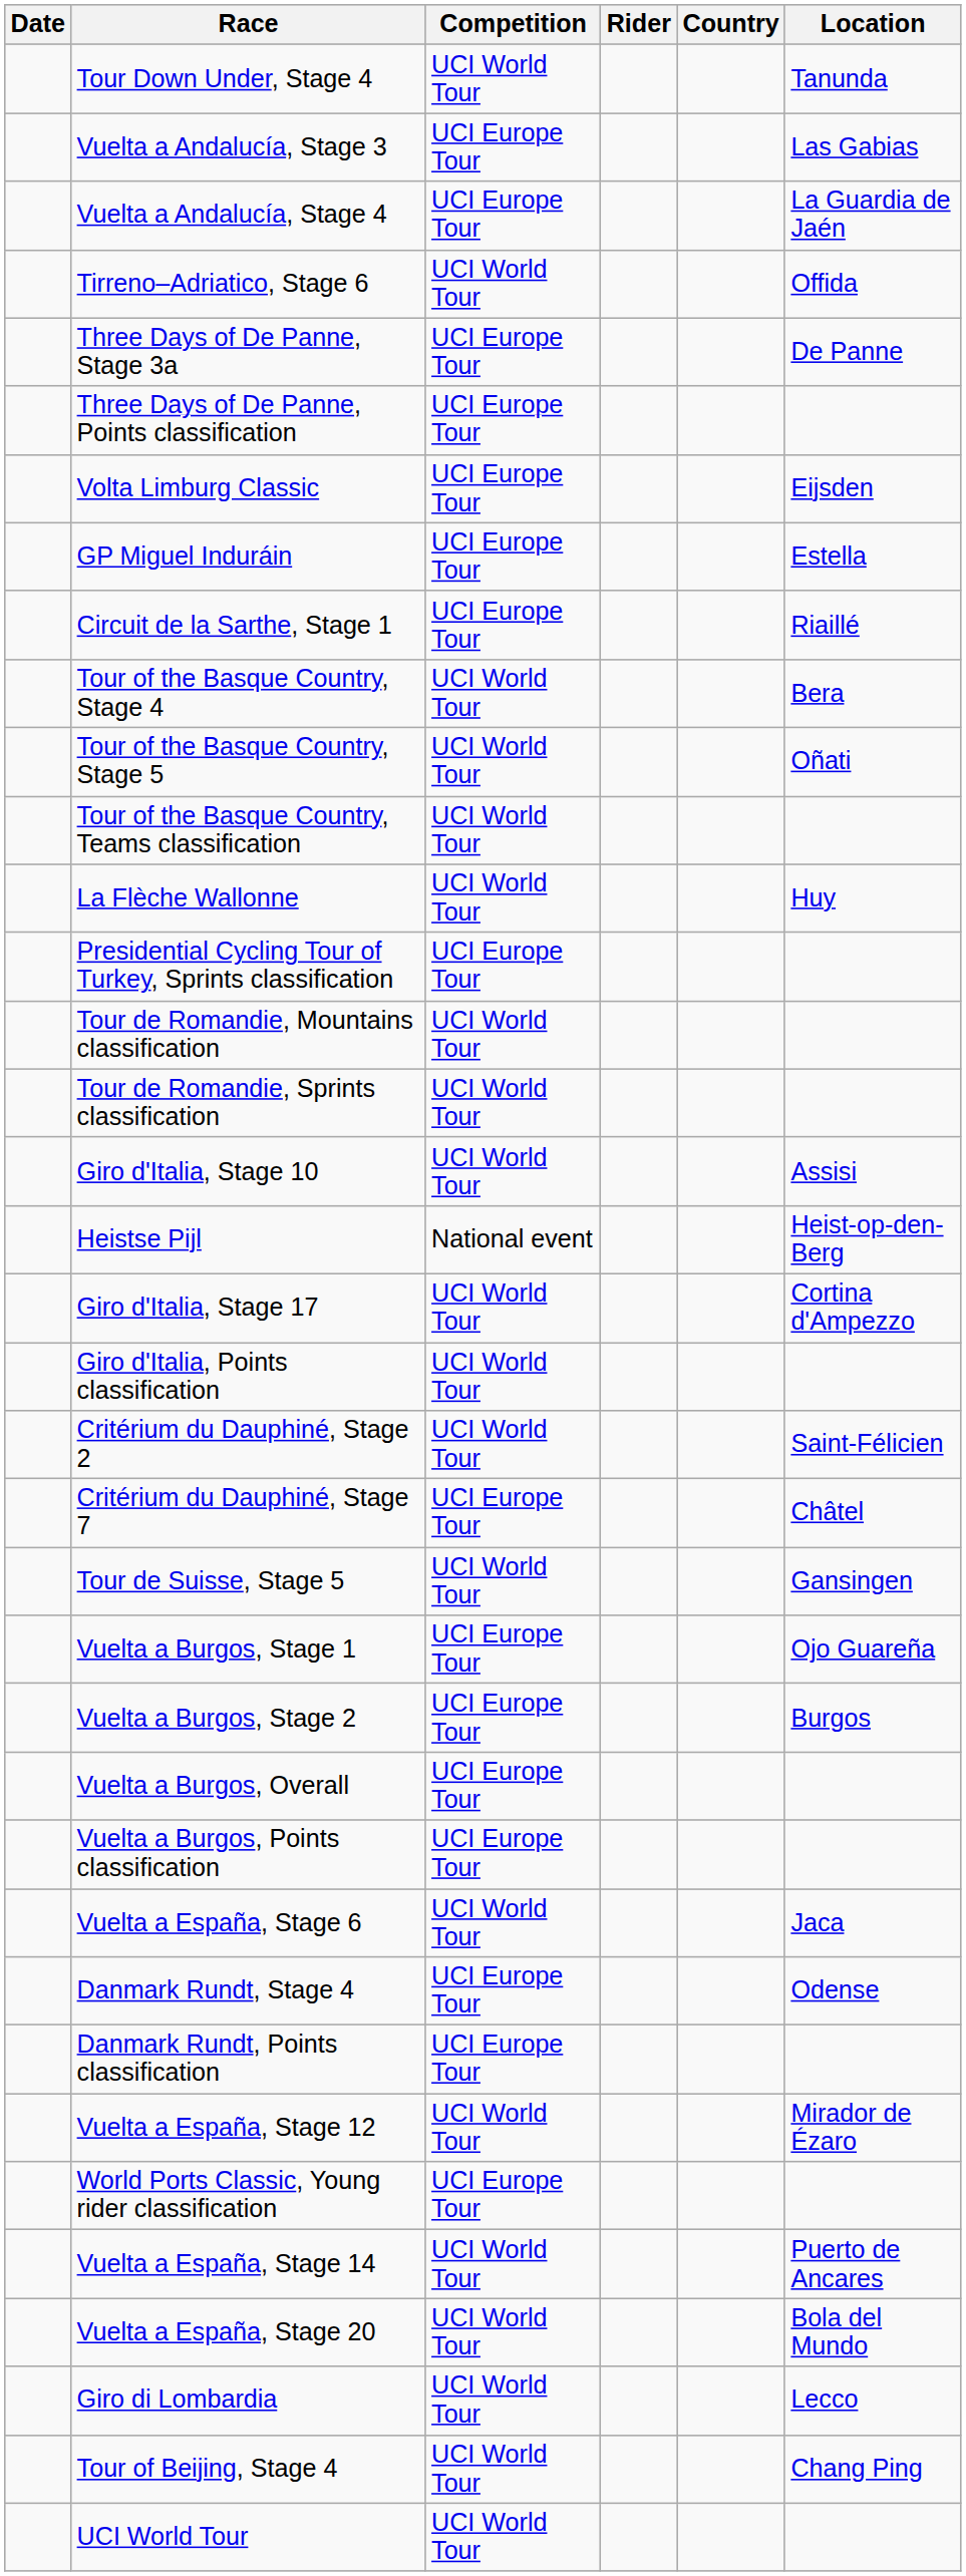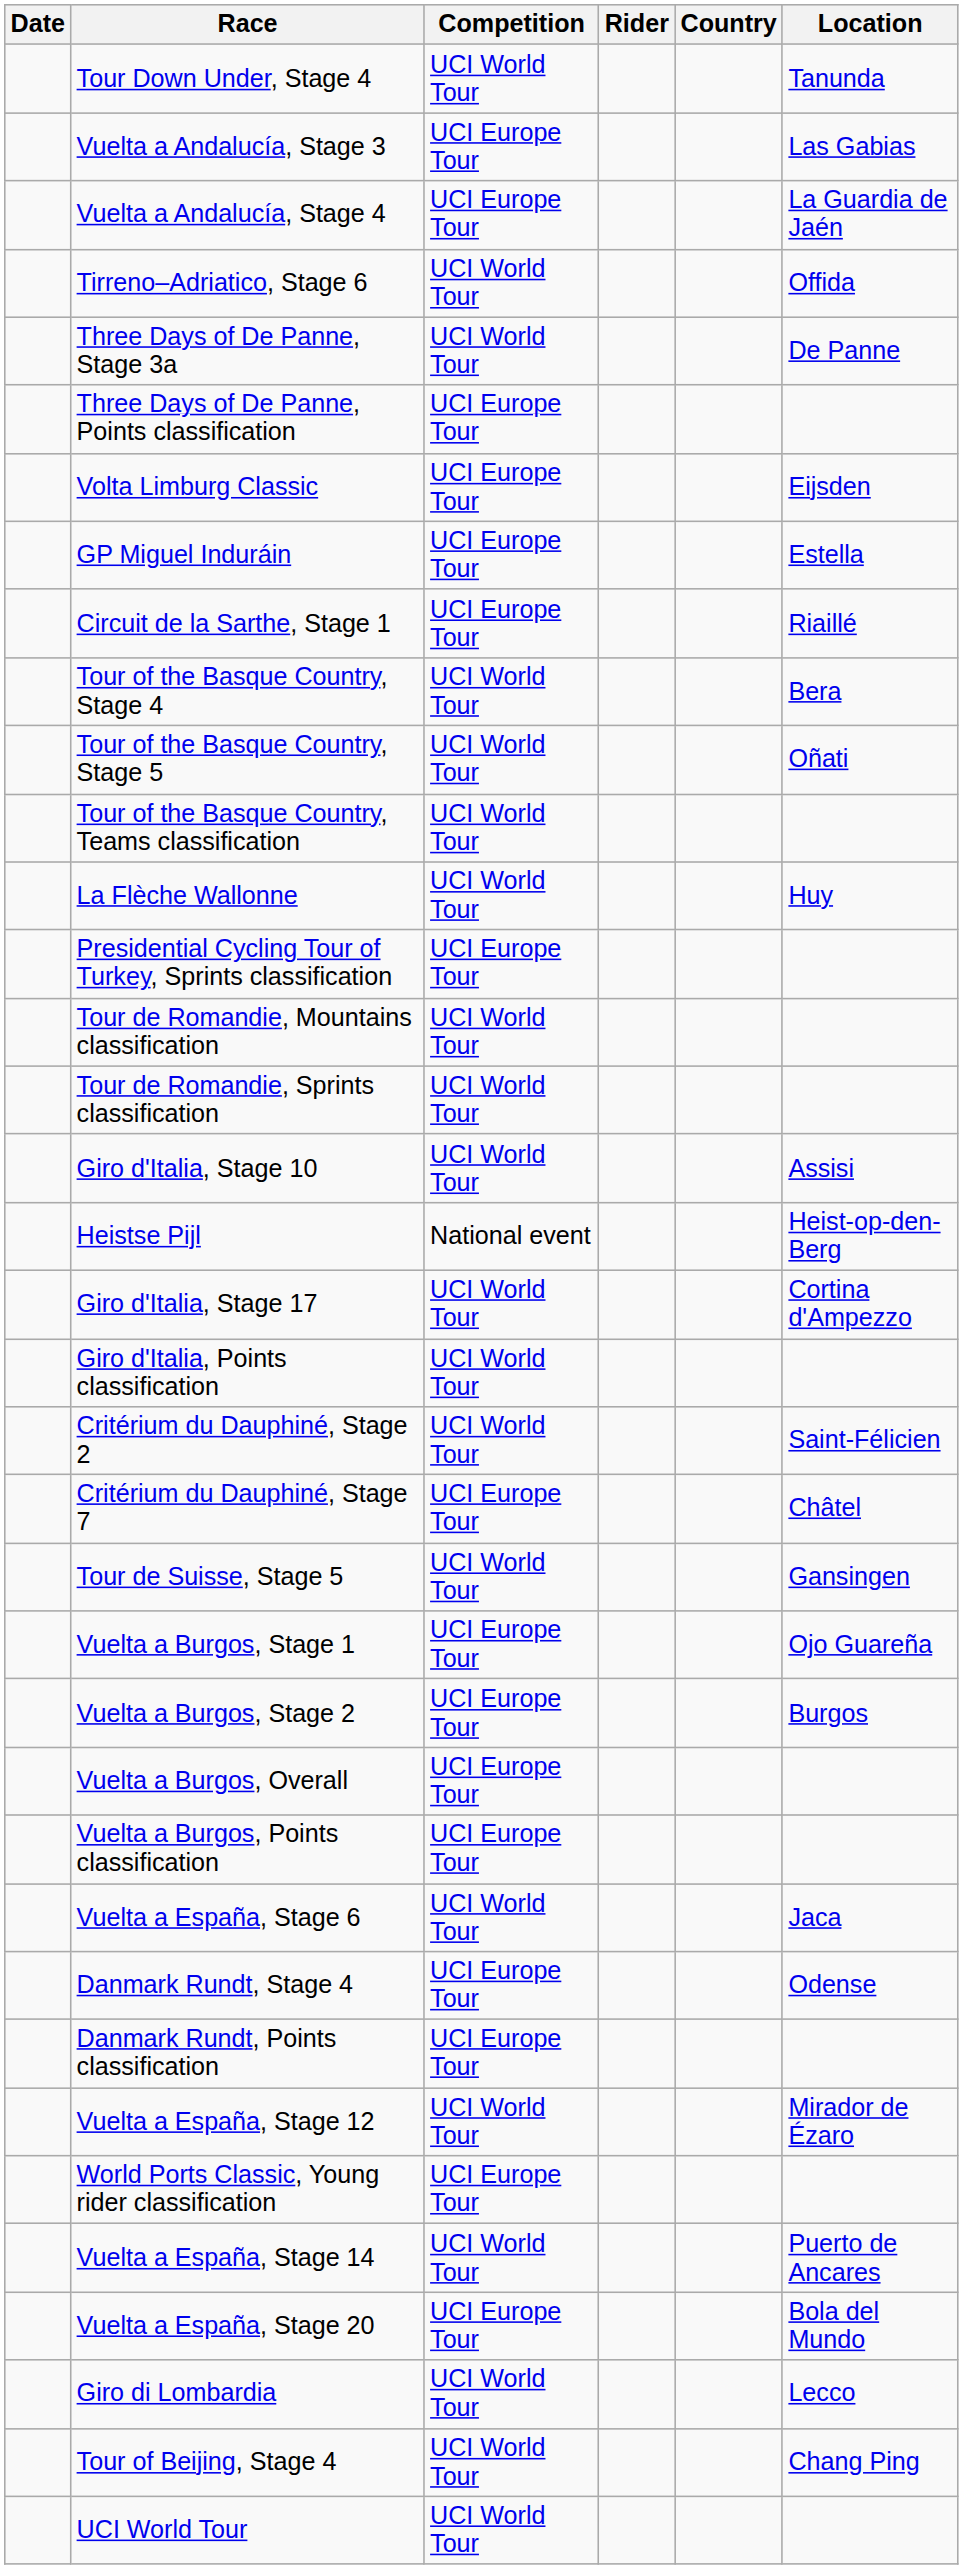 <table class="wikitable sortable">
 <tr>
 <th>Date</th>
 <th>Race</th>
 <th>Competition</th>
 <th>Rider</th>
 <th>Country</th>
 <th>Location</th>
 </tr>
 <tr>
 <td></td>
 <td><a href='#'>Tour Down Under</a>, Stage 4</td>
 <td><a href='#'>UCI World Tour</a></td>
 <td></td>
 <td></td>
 <td><a href='#'>Tanunda</a></td>
 </tr>
 <tr>
 <td></td>
 <td><a href='#'>Vuelta a Andalucía</a>, Stage 3</td>
 <td><a href='#'>UCI Europe Tour</a></td>
 <td></td>
 <td></td>
 <td><a href='#'>Las Gabias</a></td>
 </tr>
 <tr>
 <td></td>
 <td><a href='#'>Vuelta a Andalucía</a>, Stage 4</td>
 <td><a href='#'>UCI Europe Tour</a></td>
 <td></td>
 <td></td>
 <td><a href='#'>La Guardia de Jaén</a></td>
 </tr>
 <tr>
 <td></td>
 <td><a href='#'>Tirreno–Adriatico</a>, Stage 6</td>
 <td><a href='#'>UCI World Tour</a></td>
 <td></td>
 <td></td>
 <td><a href='#'>Offida</a></td>
 </tr>
 <tr>
 <td></td>
 <td><a href='#'>Three Days of De Panne</a>, Stage 3a</td>
-<td><a href='#'>UCI Europe Tour</a></td>
+<td><a href='#'>UCI World Tour</a></td>
 <td></td>
 <td></td>
 <td><a href='#'>De Panne</a></td>
 </tr>
 <tr>
 <td></td>
 <td><a href='#'>Three Days of De Panne</a>, Points classification</td>
 <td><a href='#'>UCI Europe Tour</a></td>
 <td></td>
 <td></td>
 <td></td>
 </tr>
 <tr>
 <td></td>
 <td><a href='#'>Volta Limburg Classic</a></td>
 <td><a href='#'>UCI Europe Tour</a></td>
 <td></td>
 <td></td>
 <td><a href='#'>Eijsden</a></td>
 </tr>
 <tr>
 <td></td>
 <td><a href='#'>GP Miguel Induráin</a></td>
 <td><a href='#'>UCI Europe Tour</a></td>
 <td></td>
 <td></td>
 <td><a href='#'>Estella</a></td>
 </tr>
 <tr>
 <td></td>
 <td><a href='#'>Circuit de la Sarthe</a>, Stage 1</td>
 <td><a href='#'>UCI Europe Tour</a></td>
 <td></td>
 <td></td>
 <td><a href='#'>Riaillé</a></td>
 </tr>
 <tr>
 <td></td>
 <td><a href='#'>Tour of the Basque Country</a>, Stage 4</td>
 <td><a href='#'>UCI World Tour</a></td>
 <td></td>
 <td></td>
 <td><a href='#'>Bera</a></td>
 </tr>
 <tr>
 <td></td>
 <td><a href='#'>Tour of the Basque Country</a>, Stage 5</td>
 <td><a href='#'>UCI World Tour</a></td>
 <td></td>
 <td></td>
 <td><a href='#'>Oñati</a></td>
 </tr>
 <tr>
 <td></td>
 <td><a href='#'>Tour of the Basque Country</a>, Teams classification</td>
 <td><a href='#'>UCI World Tour</a></td>
 <td align="center"></td>
 <td></td>
 <td></td>
 </tr>
 <tr>
 <td></td>
 <td><a href='#'>La Flèche Wallonne</a></td>
 <td><a href='#'>UCI World Tour</a></td>
 <td></td>
 <td></td>
 <td><a href='#'>Huy</a></td>
 </tr>
 <tr>
 <td></td>
 <td><a href='#'>Presidential Cycling Tour of Turkey</a>, Sprints classification</td>
 <td><a href='#'>UCI Europe Tour</a></td>
 <td></td>
 <td></td>
 <td></td>
 </tr>
 <tr>
 <td></td>
 <td><a href='#'>Tour de Romandie</a>, Mountains classification</td>
 <td><a href='#'>UCI World Tour</a></td>
 <td></td>
 <td></td>
 <td></td>
 </tr>
 <tr>
 <td></td>
 <td><a href='#'>Tour de Romandie</a>, Sprints classification</td>
 <td><a href='#'>UCI World Tour</a></td>
 <td></td>
 <td></td>
 <td></td>
 </tr>
 <tr>
 <td></td>
 <td><a href='#'>Giro d'Italia</a>, Stage 10</td>
 <td><a href='#'>UCI World Tour</a></td>
 <td></td>
 <td></td>
 <td><a href='#'>Assisi</a></td>
 </tr>
 <tr>
 <td></td>
 <td><a href='#'>Heistse Pijl</a></td>
 <td>National event</td>
 <td></td>
 <td></td>
 <td><a href='#'>Heist-op-den-Berg</a></td>
 </tr>
 <tr>
 <td></td>
 <td><a href='#'>Giro d'Italia</a>, Stage 17</td>
 <td><a href='#'>UCI World Tour</a></td>
 <td></td>
 <td></td>
 <td><a href='#'>Cortina d'Ampezzo</a></td>
 </tr>
 <tr>
 <td></td>
 <td><a href='#'>Giro d'Italia</a>, Points classification</td>
 <td><a href='#'>UCI World Tour</a></td>
 <td></td>
 <td></td>
 <td></td>
 </tr>
 <tr>
 <td></td>
 <td><a href='#'>Critérium du Dauphiné</a>, Stage 2</td>
 <td><a href='#'>UCI World Tour</a></td>
 <td></td>
 <td></td>
 <td><a href='#'>Saint-Félicien</a></td>
 </tr>
 <tr>
 <td></td>
 <td><a href='#'>Critérium du Dauphiné</a>, Stage 7</td>
 <td><a href='#'>UCI Europe Tour</a></td>
 <td></td>
 <td></td>
 <td><a href='#'>Châtel</a></td>
 </tr>
 <tr>
 <td></td>
 <td><a href='#'>Tour de Suisse</a>, Stage 5</td>
 <td><a href='#'>UCI World Tour</a></td>
 <td></td>
 <td></td>
 <td><a href='#'>Gansingen</a></td>
 </tr>
 <tr>
 <td></td>
 <td><a href='#'>Vuelta a Burgos</a>, Stage 1</td>
 <td><a href='#'>UCI Europe Tour</a></td>
 <td></td>
 <td></td>
 <td><a href='#'>Ojo Guareña</a></td>
 </tr>
 <tr>
 <td></td>
 <td><a href='#'>Vuelta a Burgos</a>, Stage 2</td>
 <td><a href='#'>UCI Europe Tour</a></td>
 <td></td>
 <td></td>
 <td><a href='#'>Burgos</a></td>
 </tr>
 <tr>
 <td></td>
 <td><a href='#'>Vuelta a Burgos</a>, Overall</td>
 <td><a href='#'>UCI Europe Tour</a></td>
 <td></td>
 <td></td>
 <td></td>
 </tr>
 <tr>
 <td></td>
 <td><a href='#'>Vuelta a Burgos</a>, Points classification</td>
 <td><a href='#'>UCI Europe Tour</a></td>
 <td></td>
 <td></td>
 <td></td>
 </tr>
 <tr>
 <td></td>
 <td><a href='#'>Vuelta a España</a>, Stage 6</td>
 <td><a href='#'>UCI World Tour</a></td>
 <td></td>
 <td></td>
 <td><a href='#'>Jaca</a></td>
 </tr>
 <tr>
 <td></td>
 <td><a href='#'>Danmark Rundt</a>, Stage 4</td>
 <td><a href='#'>UCI Europe Tour</a></td>
 <td></td>
 <td></td>
 <td><a href='#'>Odense</a></td>
 </tr>
 <tr>
 <td></td>
 <td><a href='#'>Danmark Rundt</a>, Points classification</td>
 <td><a href='#'>UCI Europe Tour</a></td>
 <td></td>
 <td></td>
 <td></td>
 </tr>
 <tr>
 <td></td>
 <td><a href='#'>Vuelta a España</a>, Stage 12</td>
 <td><a href='#'>UCI World Tour</a></td>
 <td></td>
 <td></td>
 <td><a href='#'>Mirador de Ézaro</a></td>
 </tr>
 <tr>
 <td></td>
 <td><a href='#'>World Ports Classic</a>, Young rider classification</td>
 <td><a href='#'>UCI Europe Tour</a></td>
 <td></td>
 <td align="center"></td>
 <td></td>
 </tr>
 <tr>
 <td></td>
 <td><a href='#'>Vuelta a España</a>, Stage 14</td>
 <td><a href='#'>UCI World Tour</a></td>
 <td></td>
 <td></td>
 <td><a href='#'>Puerto de Ancares</a></td>
 </tr>
 <tr>
 <td></td>
 <td><a href='#'>Vuelta a España</a>, Stage 20</td>
-<td><a href='#'>UCI World Tour</a></td>
+<td><a href='#'>UCI Europe Tour</a></td>
 <td></td>
 <td></td>
 <td><a href='#'>Bola del Mundo</a></td>
 </tr>
 <tr>
 <td></td>
 <td><a href='#'>Giro di Lombardia</a></td>
 <td><a href='#'>UCI World Tour</a></td>
 <td></td>
 <td></td>
 <td><a href='#'>Lecco</a></td>
 </tr>
 <tr>
 <td></td>
 <td><a href='#'>Tour of Beijing</a>, Stage 4</td>
 <td><a href='#'>UCI World Tour</a></td>
 <td></td>
 <td></td>
 <td><a href='#'>Chang Ping</a></td>
 </tr>
 <tr>
 <td></td>
 <td><a href='#'>UCI World Tour</a></td>
 <td><a href='#'>UCI World Tour</a></td>
 <td></td>
 <td></td>
 <td></td>
 </tr>
 </table>
